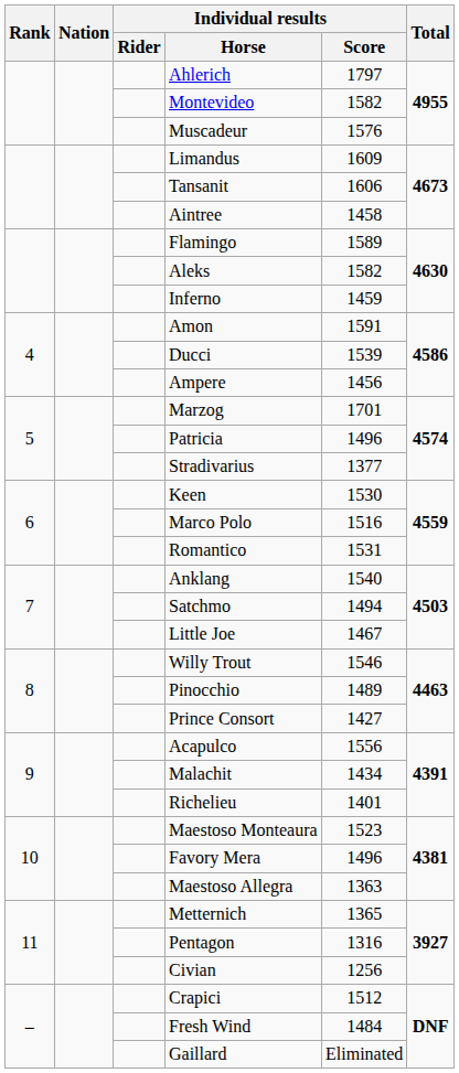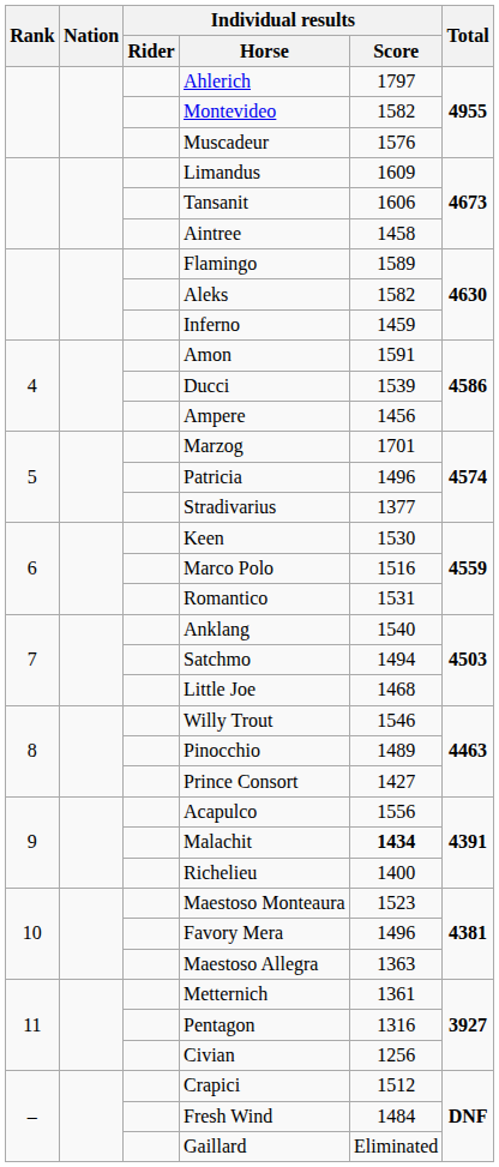 <table class="wikitable sortable" style="text-align:center">
 <tr>
 <th rowspan=2>Rank</th>
 <th rowspan=2>Nation</th>
 <th colspan=3>Individual results</th>
 <th rowspan=2>Total</th>
 </tr>
 <tr>
 <th>Rider</th>
 <th>Horse</th>
 <th>Score</th>
 </tr>
 <tr>
 <td rowspan=3></td>
 <td align=left rowspan=3></td>
 <td align=left></td>
 <td align=left><a href='#'>Ahlerich</a></td>
 <td>1797</td>
 <td rowspan=3><strong>4955</strong></td>
 </tr>
 <tr>
 <td align=left></td>
 <td align=left><a href='#'>Montevideo</a></td>
 <td>1582</td>
 </tr>
 <tr>
 <td align=left></td>
 <td align=left>Muscadeur</td>
 <td>1576</td>
 </tr>
 <tr>
 <td rowspan=3></td>
 <td align=left rowspan=3></td>
 <td align=left></td>
 <td align=left>Limandus</td>
 <td>1609</td>
 <td rowspan=3><strong>4673</strong></td>
 </tr>
 <tr>
 <td align=left></td>
 <td align=left>Tansanit</td>
 <td>1606</td>
 </tr>
 <tr>
 <td align=left></td>
 <td align=left>Aintree</td>
 <td>1458</td>
 </tr>
 <tr>
 <td rowspan=3></td>
 <td align=left rowspan=3></td>
 <td align=left></td>
 <td align=left>Flamingo</td>
 <td>1589</td>
 <td rowspan=3><strong>4630</strong></td>
 </tr>
 <tr>
 <td align=left></td>
 <td align=left>Aleks</td>
 <td>1582</td>
 </tr>
 <tr>
 <td align=left></td>
 <td align=left>Inferno</td>
 <td>1459</td>
 </tr>
 <tr>
 <td rowspan=3>4</td>
 <td align=left rowspan=3></td>
 <td align=left></td>
 <td align=left>Amon</td>
 <td>1591</td>
 <td rowspan=3><strong>4586</strong></td>
 </tr>
 <tr>
 <td align=left></td>
 <td align=left>Ducci</td>
 <td>1539</td>
 </tr>
 <tr>
 <td align=left></td>
 <td align=left>Ampere</td>
 <td>1456</td>
 </tr>
 <tr>
 <td rowspan=3>5</td>
 <td align=left rowspan=3></td>
 <td align=left></td>
 <td align=left>Marzog</td>
 <td>1701</td>
 <td rowspan=3><strong>4574</strong></td>
 </tr>
 <tr>
 <td align=left></td>
 <td align=left>Patricia</td>
 <td>1496</td>
 </tr>
 <tr>
 <td align=left></td>
 <td align=left>Stradivarius</td>
 <td>1377</td>
 </tr>
 <tr>
 <td rowspan=3>6</td>
 <td align=left rowspan=3></td>
 <td align=left></td>
 <td align=left>Keen</td>
 <td>1530</td>
 <td rowspan=3><strong>4559</strong></td>
 </tr>
 <tr>
 <td align=left></td>
 <td align=left>Marco Polo</td>
 <td>1516</td>
 </tr>
 <tr>
 <td align=left></td>
 <td align=left>Romantico</td>
 <td>1531</td>
 </tr>
 <tr>
 <td rowspan=3>7</td>
 <td align=left rowspan=3></td>
 <td align=left></td>
 <td align=left>Anklang</td>
 <td>1540</td>
 <td rowspan=3><strong>4503</strong></td>
 </tr>
 <tr>
 <td align=left></td>
 <td align=left>Satchmo</td>
 <td>1494</td>
 </tr>
 <tr>
 <td align=left></td>
 <td align=left>Little Joe</td>
-<td>1467</td>
+<td>1468</td>
 </tr>
 <tr>
 <td rowspan=3>8</td>
 <td align=left rowspan=3></td>
 <td align=left></td>
 <td align=left>Willy Trout</td>
 <td>1546</td>
 <td rowspan=3><strong>4463</strong></td>
 </tr>
 <tr>
 <td align=left></td>
 <td align=left>Pinocchio</td>
 <td>1489</td>
 </tr>
 <tr>
 <td align=left></td>
 <td align=left>Prince Consort</td>
 <td>1427</td>
 </tr>
 <tr>
 <td rowspan=3>9</td>
 <td align=left rowspan=3></td>
 <td align=left></td>
 <td align=left>Acapulco</td>
 <td>1556</td>
 <td rowspan=3><strong>4391</strong></td>
 </tr>
 <tr>
 <td align=left></td>
 <td align=left>Malachit</td>
-<td>1434</td>
+<td><strong>1434</strong></td>
 </tr>
 <tr>
 <td align=left></td>
 <td align=left>Richelieu</td>
-<td>1401</td>
+<td>1400</td>
 </tr>
 <tr>
 <td rowspan=3>10</td>
 <td align=left rowspan=3></td>
 <td align=left></td>
 <td align=left>Maestoso Monteaura</td>
 <td>1523</td>
 <td rowspan=3><strong>4381</strong></td>
 </tr>
 <tr>
 <td align=left></td>
 <td align=left>Favory Mera</td>
 <td>1496</td>
 </tr>
 <tr>
 <td align=left></td>
 <td align=left>Maestoso Allegra</td>
 <td>1363</td>
 </tr>
 <tr>
 <td rowspan=3>11</td>
 <td align=left rowspan=3></td>
 <td align=left></td>
 <td align=left>Metternich</td>
-<td>1365</td>
+<td>1361</td>
 <td rowspan=3><strong>3927</strong></td>
 </tr>
 <tr>
 <td align=left></td>
 <td align=left>Pentagon</td>
 <td>1316</td>
 </tr>
 <tr>
 <td align=left></td>
 <td align=left>Civian</td>
 <td>1256</td>
 </tr>
 <tr>
 <td rowspan=3 data-sort-value=12>–</td>
 <td align=left rowspan=3></td>
 <td align=left></td>
 <td align=left>Crapici</td>
 <td>1512</td>
 <td rowspan=3><strong>DNF</strong></td>
 </tr>
 <tr>
 <td align=left></td>
 <td align=left>Fresh Wind</td>
 <td>1484</td>
 </tr>
 <tr>
 <td align=left></td>
 <td align=left>Gaillard</td>
 <td>Eliminated</td>
 </tr>
 </table>
